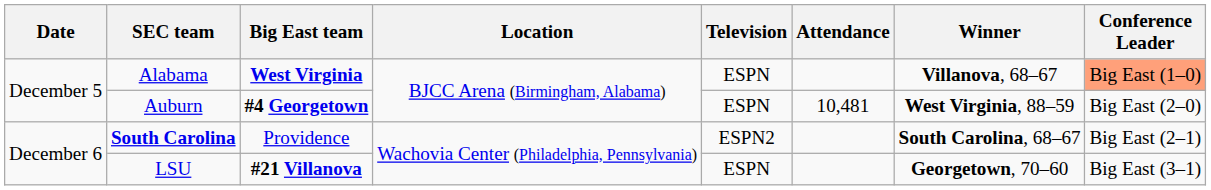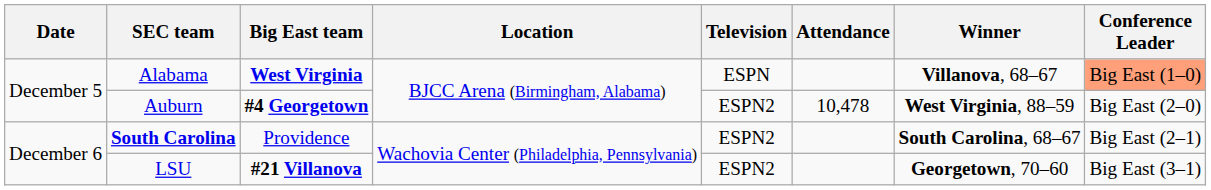 <table class="wikitable" style="font-size: 95%; text-align:center;">
 <tr align="center">
 <th>Date</th>
 <th>SEC team</th>
 <th>Big East team</th>
 <th>Location</th>
 <th>Television</th>
 <th>Attendance</th>
 <th>Winner</th>
 <th>Conference<br>Leader</th>
 </tr>
 <tr>
 <td rowspan=2>December 5</td>
 <td><a href='#'>Alabama</a></td>
 <td><strong><a href='#'>West Virginia</a></strong></td>
 <td rowspan=2><a href='#'>BJCC Arena</a> <small>(<a href='#'>Birmingham, Alabama</a>)</small></td>
 <td>ESPN</td>
 <td></td>
 <td><strong>Villanova</strong>, 68–67</td>
 <td style="background: lightsalmon;">Big East (1–0)</td>
 </tr>
 <tr>
 <td><a href='#'>Auburn</a></td>
 <td><strong>#4 <a href='#'>Georgetown</a></strong></td>
-<td>ESPN</td>
-<td>10,481</td>
+<td>ESPN2</td>
+<td>10,478</td>
 <td><strong>West Virginia</strong>, 88–59</td>
 <td>Big East (2–0)</td>
 </tr>
 <tr>
 <td rowspan=2>December 6</td>
 <td><strong><a href='#'>South Carolina</a></strong></td>
 <td><a href='#'>Providence</a></td>
 <td rowspan=2><a href='#'>Wachovia Center</a> <small>(<a href='#'>Philadelphia, Pennsylvania</a>)</small></td>
 <td>ESPN2</td>
 <td></td>
 <td><strong>South Carolina</strong>, 68–67</td>
 <td>Big East (2–1)</td>
 </tr>
 <tr>
 <td><a href='#'>LSU</a></td>
 <td><strong>#21 <a href='#'>Villanova</a></strong></td>
-<td>ESPN</td>
+<td>ESPN2</td>
 <td></td>
 <td><strong>Georgetown</strong>, 70–60</td>
 <td>Big East (3–1)</td>
 </tr>
 </table>
